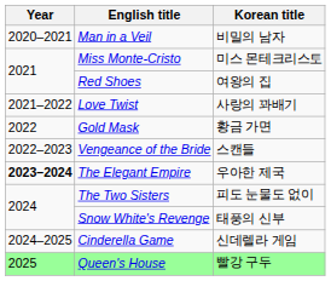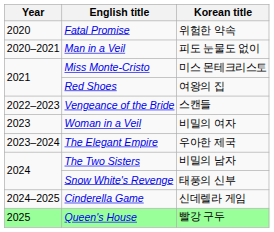 <table class="wikitable">
 <tr>
 <th>Year</th>
 <th>English title</th>
 <th>Korean title</th>
 </tr>
 <tr>
+<td>2020</td>
+<td><em><a href='#'>Fatal Promise</a></em></td>
+<td>위험한 약속</td>
+</tr>
+<tr>
 <td>2020–2021</td>
 <td><em><a href='#'>Man in a Veil</a></em></td>
-<td>비밀의 남자</td>
+<td>피도 눈물도 없이</td>
 </tr>
 <tr>
 <td rowspan="2">2021</td>
 <td><em><a href='#'>Miss Monte-Cristo</a></em></td>
 <td>미스 몬테크리스토</td>
 </tr>
 <tr>
 <td><em><a href='#'>Red Shoes</a></em></td>
 <td>여왕의 집</td>
 </tr>
 <tr>
-<td>2021–2022</td>
-<td><em><a href='#'>Love Twist</a></em></td>
-<td>사랑의 꽈배기</td>
-</tr>
-<tr>
-<td>2022</td>
-<td><em><a href='#'>Gold Mask</a></em></td>
-<td>황금 가면</td>
-</tr>
-<tr>
 <td>2022–2023</td>
 <td><em><a href='#'>Vengeance of the Bride</a></em></td>
 <td>스캔들</td>
 </tr>
 <tr>
-<td><strong>2023–2024</strong></td>
+<td>2023</td>
+<td><em><a href='#'>Woman in a Veil</a></em></td>
+<td>비밀의 여자</td>
+</tr>
+<tr>
+<td>2023–2024</td>
 <td><em><a href='#'>The Elegant Empire</a></em></td>
 <td>우아한 제국</td>
 </tr>
 <tr>
 <td rowspan="2">2024</td>
 <td><a href='#'><em>The Two Sisters</em></a></td>
-<td>피도 눈물도 없이</td>
+<td>비밀의 남자</td>
 </tr>
 <tr>
 <td><em><a href='#'>Snow White's Revenge</a></em></td>
 <td>태풍의 신부</td>
 </tr>
 <tr>
 <td>2024–2025</td>
 <td><em><a href='#'>Cinderella Game</a></em></td>
 <td>신데렐라 게임</td>
 </tr>
 <tr bgcolor="#99FF99">
 <td>2025</td>
 <td><a href='#'><em>Queen's House</em></a></td>
 <td>빨강 구두</td>
 </tr>
 </table>
